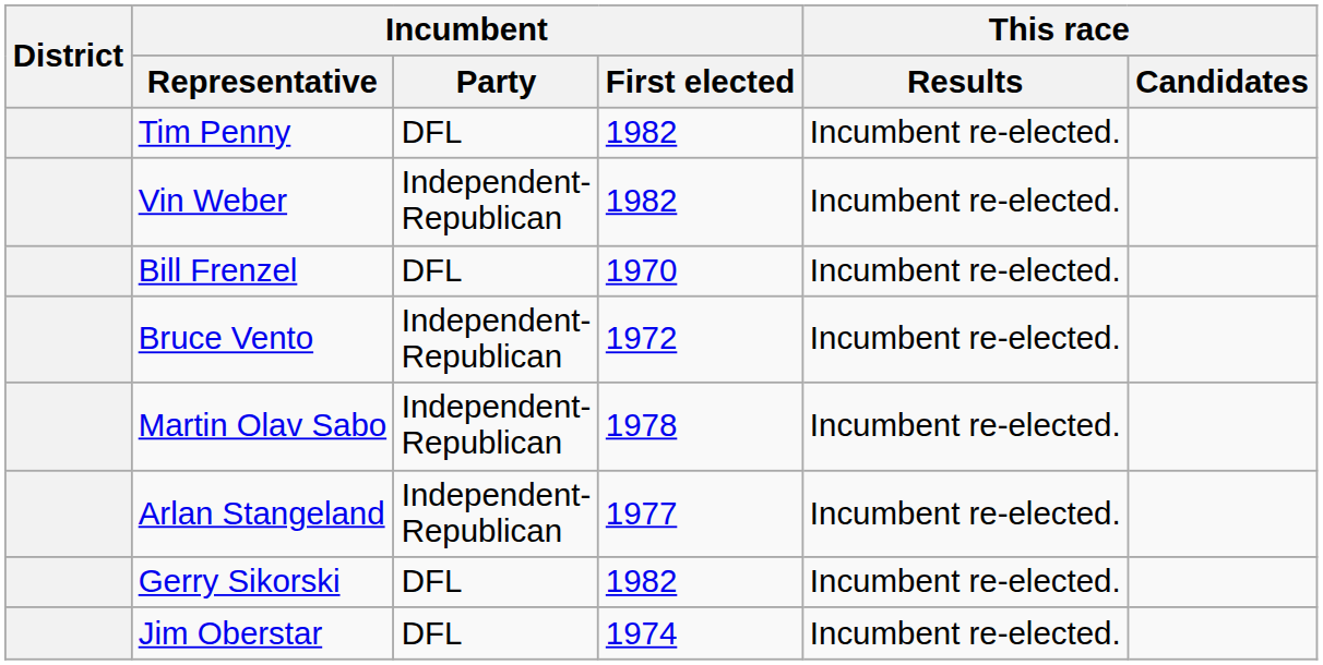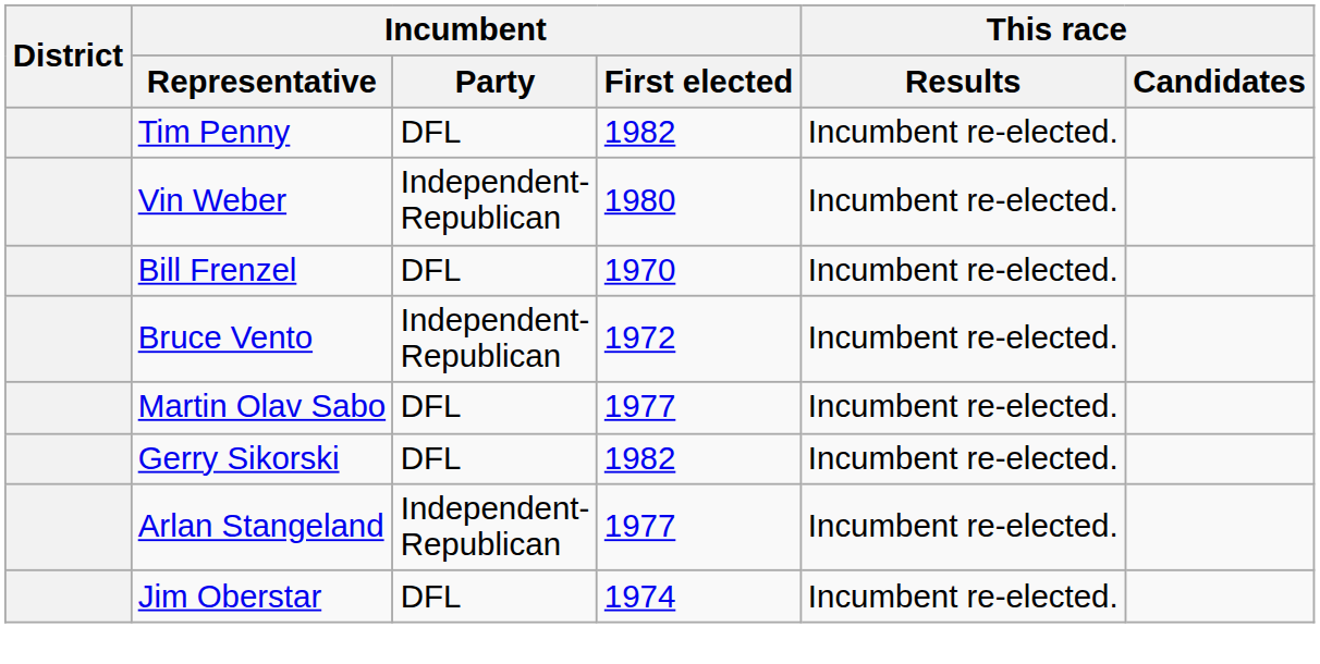 <table class=wikitable>
 <tr>
 <th rowspan=2>District</th>
 <th colspan=3>Incumbent</th>
 <th colspan=2>This race</th>
 </tr>
 <tr>
 <th>Representative</th>
 <th>Party</th>
 <th>First elected</th>
 <th>Results</th>
 <th>Candidates</th>
 </tr>
 <tr>
 <th></th>
 <td><a href='#'>Tim Penny</a></td>
 <td>DFL</td>
 <td><a href='#'>1982</a></td>
 <td>Incumbent re-elected.</td>
 <td nowrap></td>
 </tr>
 <tr>
 <th></th>
 <td><a href='#'>Vin Weber</a></td>
 <td>Independent-<br>Republican</td>
-<td><a href='#'>1982</a></td>
+<td><a href='#'>1980</a></td>
 <td>Incumbent re-elected.</td>
 <td nowrap></td>
 </tr>
 <tr>
 <th></th>
 <td><a href='#'>Bill Frenzel</a></td>
 <td>DFL</td>
 <td><a href='#'>1970</a></td>
 <td>Incumbent re-elected.</td>
 <td nowrap></td>
 </tr>
 <tr>
 <th></th>
 <td><a href='#'>Bruce Vento</a></td>
 <td>Independent-<br>Republican</td>
 <td><a href='#'>1972</a></td>
 <td>Incumbent re-elected.</td>
 <td nowrap></td>
 </tr>
 <tr>
 <th></th>
 <td><a href='#'>Martin Olav Sabo</a></td>
-<td>Independent-<br>Republican</td>
-<td><a href='#'>1978</a></td>
-<td>Incumbent re-elected.</td>
-<td nowrap></td>
-</tr>
-<tr>
-<th></th>
-<td><a href='#'>Arlan Stangeland</a></td>
-<td>Independent-<br>Republican</td>
+<td>DFL</td>
 <td><a href='#'>1977</a></td>
 <td>Incumbent re-elected.</td>
 <td nowrap></td>
 </tr>
 <tr>
 <th></th>
 <td><a href='#'>Gerry Sikorski</a></td>
 <td>DFL</td>
 <td><a href='#'>1982</a></td>
 <td>Incumbent re-elected.</td>
 <td nowrap></td>
 </tr>
 <tr>
 <th></th>
+<td><a href='#'>Arlan Stangeland</a></td>
+<td>Independent-<br>Republican</td>
+<td><a href='#'>1977</a></td>
+<td>Incumbent re-elected.</td>
+<td nowrap></td>
+</tr>
+<tr>
+<th></th>
 <td><a href='#'>Jim Oberstar</a></td>
 <td>DFL</td>
 <td><a href='#'>1974</a></td>
 <td>Incumbent re-elected.</td>
 <td nowrap></td>
 </tr>
 </table>
